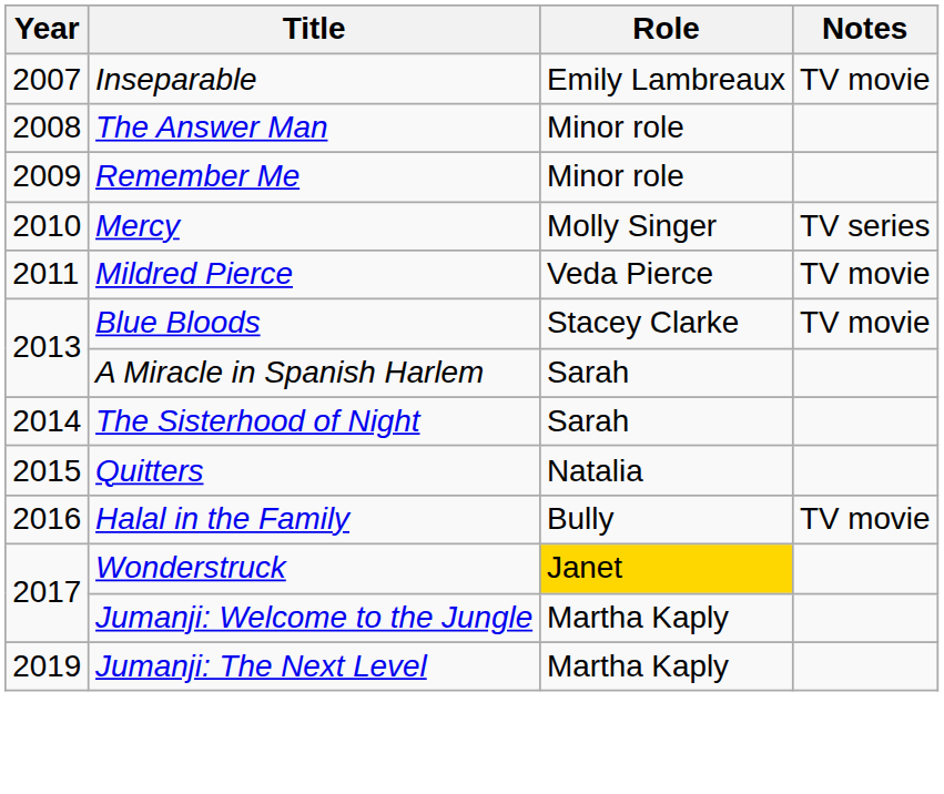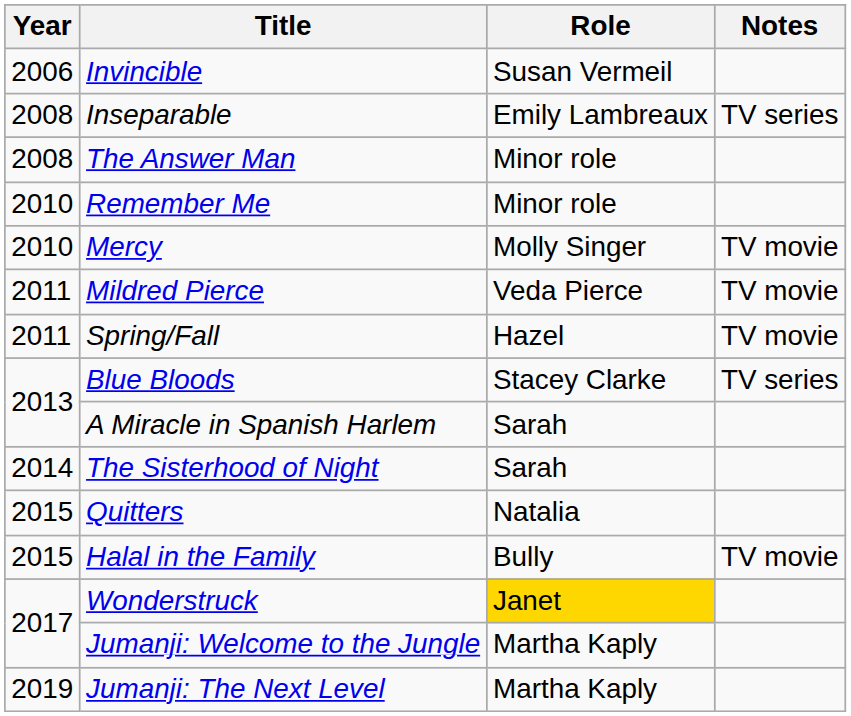 <table class="wikitable sortable">
 <tr>
 <th>Year</th>
 <th>Title</th>
 <th>Role</th>
 <th>Notes</th>
 </tr>
 <tr>
-<td>2007</td>
+<td>2006</td>
+<td><em><a href='#'>Invincible</a></em></td>
+<td>Susan Vermeil</td>
+<td></td>
+</tr>
+<tr>
+<td>2008</td>
 <td><em>Inseparable</em></td>
 <td>Emily Lambreaux</td>
-<td>TV movie</td>
+<td>TV series</td>
 </tr>
 <tr>
 <td>2008</td>
 <td><em><a href='#'>The Answer Man</a></em></td>
 <td>Minor role</td>
 <td></td>
 </tr>
 <tr>
-<td>2009</td>
+<td>2010</td>
 <td><em><a href='#'>Remember Me</a></em></td>
 <td>Minor role</td>
 <td></td>
 </tr>
 <tr>
 <td>2010</td>
 <td><em><a href='#'>Mercy</a></em></td>
 <td>Molly Singer</td>
-<td>TV series</td>
+<td>TV movie</td>
 </tr>
 <tr>
 <td>2011</td>
 <td><em><a href='#'>Mildred Pierce</a></em></td>
 <td>Veda Pierce</td>
 <td>TV movie</td>
 </tr>
 <tr>
+<td>2011</td>
+<td><em>Spring/Fall</em></td>
+<td>Hazel</td>
+<td>TV movie</td>
+</tr>
+<tr>
 <td rowspan="2">2013</td>
 <td><em><a href='#'>Blue Bloods</a></em></td>
 <td>Stacey Clarke</td>
-<td>TV movie</td>
+<td>TV series</td>
 </tr>
 <tr>
 <td><em>A Miracle in Spanish Harlem</em></td>
 <td>Sarah</td>
 <td></td>
 </tr>
 <tr>
 <td>2014</td>
 <td><em><a href='#'>The Sisterhood of Night</a></em></td>
 <td>Sarah</td>
 <td></td>
 </tr>
 <tr>
 <td>2015</td>
 <td><em><a href='#'>Quitters</a></em></td>
 <td>Natalia</td>
 <td></td>
 </tr>
 <tr>
-<td>2016</td>
+<td>2015</td>
 <td><em><a href='#'>Halal in the Family</a></em></td>
 <td>Bully</td>
 <td>TV movie</td>
 </tr>
 <tr>
 <td rowspan="2">2017</td>
 <td><em><a href='#'>Wonderstruck</a></em></td>
 <td style="background: gold;">Janet</td>
 <td></td>
 </tr>
 <tr>
 <td><em><a href='#'>Jumanji: Welcome to the Jungle</a></em></td>
 <td>Martha Kaply</td>
 <td></td>
 </tr>
 <tr>
 <td>2019</td>
 <td><em><a href='#'>Jumanji: The Next Level</a></em></td>
 <td>Martha Kaply</td>
 <td></td>
 </tr>
 </table>
